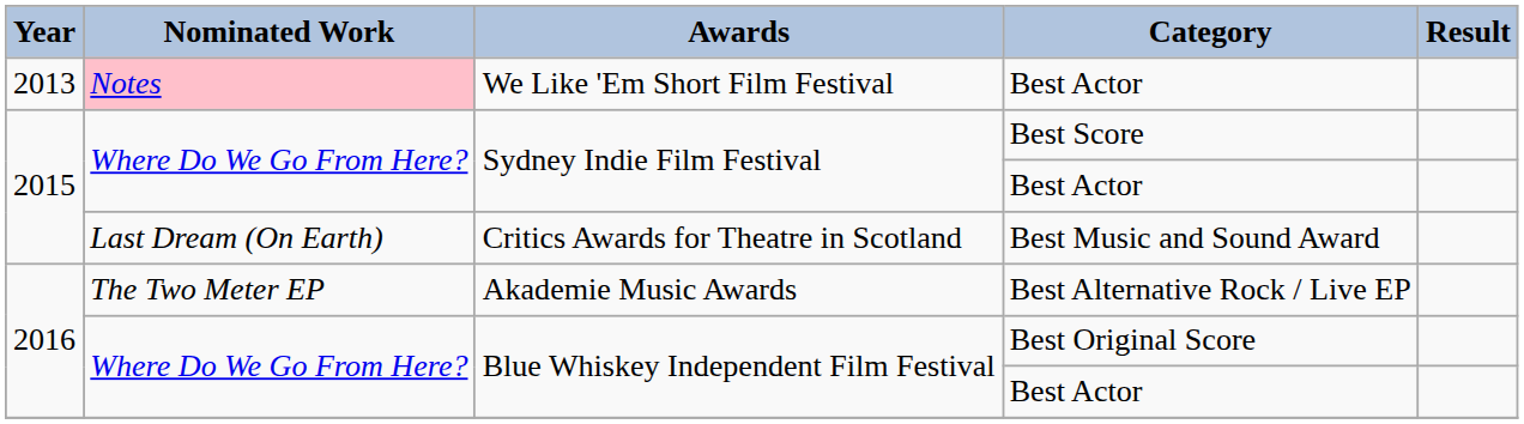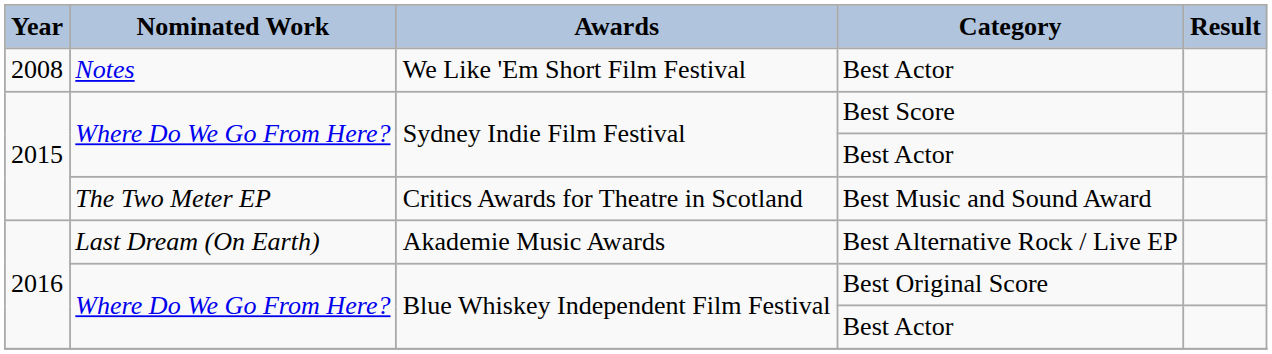 <table class="wikitable" style="font-size:90%">
 <tr style="text-align:center;">
 <th style="background:#B0C4DE;">Year</th>
 <th style="background:#B0C4DE;">Nominated Work</th>
 <th style="background:#B0C4DE;">Awards</th>
 <th style="background:#B0C4DE;">Category</th>
 <th style="background:#B0C4DE;">Result</th>
 </tr>
 <tr>
-<td rowspan=1>2013</td>
-<td style="background: pink;"><em><a href='#'>Notes</a></em></td>
+<td rowspan=1>2008</td>
+<td><em><a href='#'>Notes</a></em></td>
 <td>We Like 'Em Short Film Festival</td>
 <td>Best Actor</td>
 <td></td>
 </tr>
 <tr>
 <td rowspan=3>2015</td>
 <td rowspan=2><em><a href='#'>Where Do We Go From Here?</a></em></td>
 <td rowspan=2>Sydney Indie Film Festival</td>
 <td>Best Score</td>
 <td></td>
 </tr>
 <tr>
 <td>Best Actor</td>
 <td></td>
 </tr>
 <tr>
-<td><em>Last Dream (On Earth)</em></td>
+<td><em>The Two Meter EP</em></td>
 <td>Critics Awards for Theatre in Scotland</td>
 <td>Best Music and Sound Award</td>
 <td></td>
 </tr>
 <tr>
 <td rowspan=3>2016</td>
-<td><em>The Two Meter EP</em></td>
+<td><em>Last Dream (On Earth)</em></td>
 <td>Akademie Music Awards</td>
 <td>Best Alternative Rock / Live EP</td>
 <td></td>
 </tr>
 <tr>
 <td rowspan=2><em><a href='#'>Where Do We Go From Here?</a></em></td>
 <td rowspan="2">Blue Whiskey Independent Film Festival</td>
 <td>Best Original Score</td>
 <td></td>
 </tr>
 <tr>
 <td>Best Actor</td>
 <td></td>
 </tr>
 <tr>
 </tr>
 </table>
